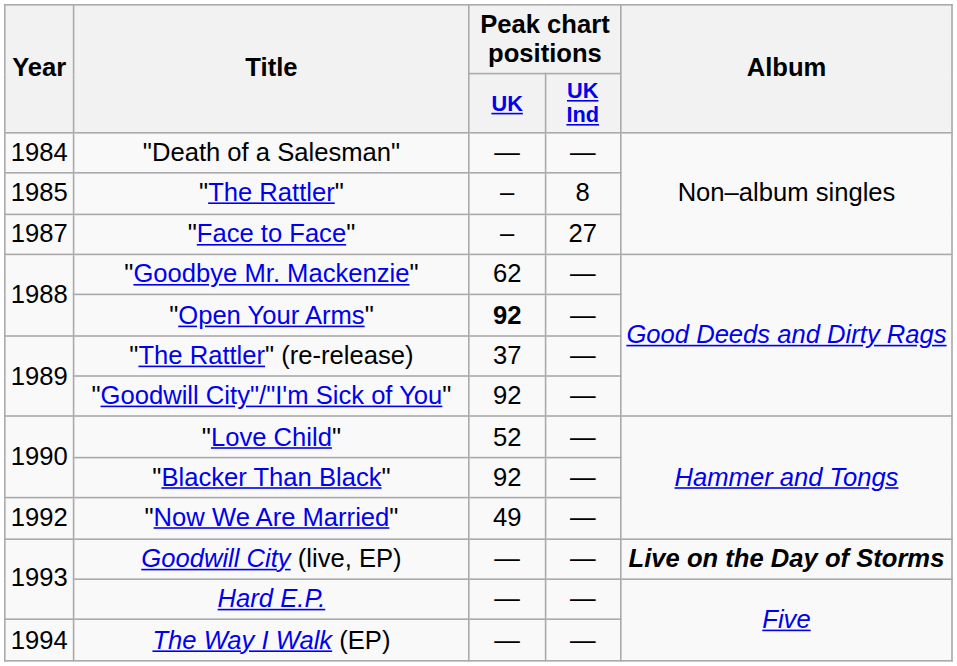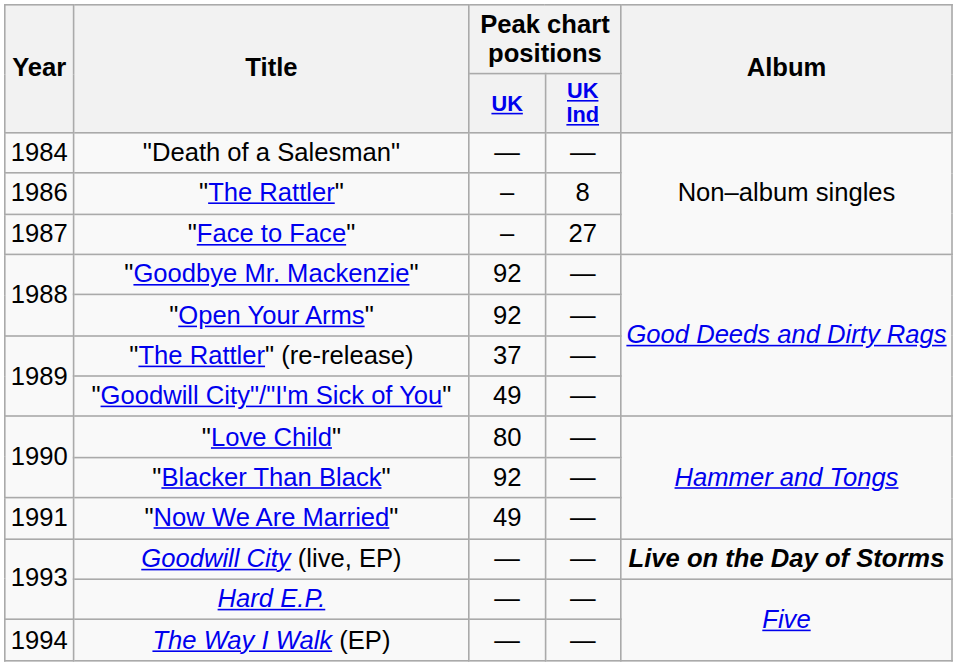 <table class="wikitable plainrowheaders" style="text-align:center;">
 <tr>
 <th scope="col" rowspan="2" style="width:1em;">Year</th>
 <th scope="col" rowspan="2" style="width:15em;">Title</th>
 <th scope="col" colspan="2">Peak chart positions</th>
 <th scope="col" rowspan="2">Album</th>
 </tr>
 <tr>
 <th scope="col" style="width:3em;font-size:85%;"><a href='#'>UK</a><br></th>
 <th scope="col" style="width:3em;font-size:85%;"><a href='#'>UK Ind</a><br></th>
 </tr>
 <tr>
 <td align="center">1984</td>
 <td>"Death of a Salesman"</td>
 <td align="center">—</td>
 <td align="center">—</td>
 <td rowspan="3">Non–album singles</td>
 </tr>
 <tr>
-<td align="center">1985</td>
+<td align="center">1986</td>
 <td>"<a href='#'>The Rattler</a>"</td>
 <td align="center">–</td>
 <td align="center">8</td>
 </tr>
 <tr>
 <td align="center">1987</td>
 <td>"<a href='#'>Face to Face</a>"</td>
 <td align="center">–</td>
 <td align="center">27</td>
 </tr>
 <tr>
 <td align="center" rowspan="2">1988</td>
 <td>"<a href='#'>Goodbye Mr. Mackenzie</a>"</td>
-<td align="center">62</td>
+<td align="center">92</td>
 <td align="center">—</td>
 <td rowspan="4"><em><a href='#'>Good Deeds and Dirty Rags</a></em></td>
 </tr>
 <tr>
 <td>"<a href='#'>Open Your Arms</a>"</td>
-<td align="center"><strong>92</strong></td>
+<td align="center">92</td>
 <td align="center">—</td>
 </tr>
 <tr>
 <td align="center" rowspan="2">1989</td>
 <td>"<a href='#'>The Rattler</a>" (re-release)</td>
 <td align="center">37</td>
 <td align="center">—</td>
 </tr>
 <tr>
 <td>"<a href='#'>Goodwill City"/"I'm Sick of You</a>"</td>
-<td align="center">92</td>
+<td align="center">49</td>
 <td align="center">—</td>
 </tr>
 <tr>
 <td align="center" rowspan="2">1990</td>
 <td>"<a href='#'>Love Child</a>"</td>
-<td align="center">52</td>
+<td align="center">80</td>
 <td align="center">—</td>
 <td rowspan="3"><em><a href='#'>Hammer and Tongs</a></em></td>
 </tr>
 <tr>
 <td>"<a href='#'>Blacker Than Black</a>"</td>
 <td align="center">92</td>
 <td align="center">—</td>
 </tr>
 <tr>
-<td align="center">1992</td>
+<td align="center">1991</td>
 <td>"<a href='#'>Now We Are Married</a>"</td>
 <td align="center">49</td>
 <td align="center">—</td>
 </tr>
 <tr>
 <td align="center" rowspan="2">1993</td>
 <td><em><a href='#'>Goodwill City</a></em> (live, EP)</td>
 <td align="center">—</td>
 <td align="center">—</td>
 <td><strong><em>Live on the Day of Storms</em></strong></td>
 </tr>
 <tr>
 <td><em><a href='#'>Hard E.P.</a></em></td>
 <td align="center">—</td>
 <td align="center">—</td>
 <td rowspan="2"><em><a href='#'>Five</a></em></td>
 </tr>
 <tr>
 <td align="center">1994</td>
 <td><em><a href='#'>The Way I Walk</a></em> (EP)</td>
 <td align="center">—</td>
 <td align="center">—</td>
 </tr>
 </table>
